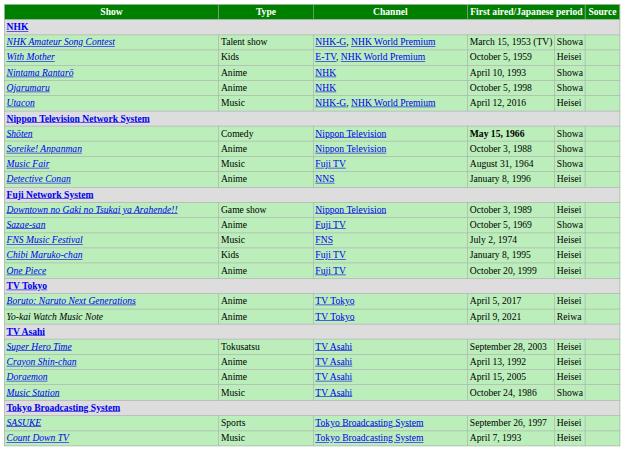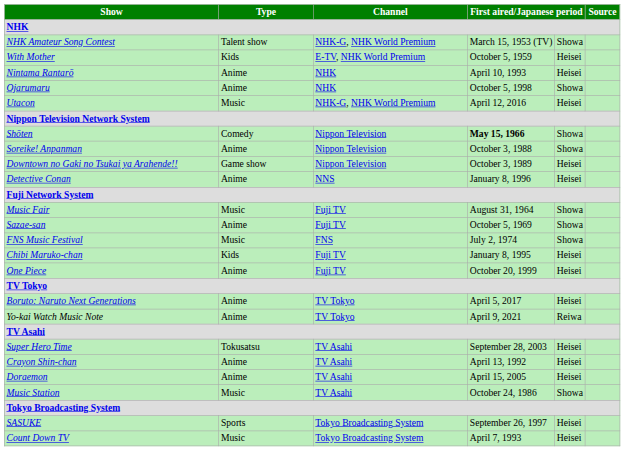 <table class="wikitable" style="background:#BEB">
 <tr>
 <th style="background:green; color:white; width:350px;">Show</th>
 <th style="background:green; color:white; width:150px;">Type</th>
 <th style="background:green; color:white; width:250px;">Channel</th>
 <th colspan="2"  style="background:green; color:white; width:150px;">First aired/Japanese period</th>
 <th style="background:green; color:white; width:50px;">Source</th>
 </tr>
 <tr>
 <td colspan="6" style="background:#DDD;"> <strong><a href='#'>NHK</a></strong></td>
 </tr>
 <tr>
 <td><em><a href='#'>NHK Amateur Song Contest</a></em></td>
 <td>Talent show</td>
 <td><a href='#'>NHK-G</a>, <a href='#'>NHK World Premium</a></td>
 <td>March 15, 1953 (TV)</td>
 <td>Showa</td>
 <td></td>
 </tr>
 <tr>
 <td><em><a href='#'>With Mother</a></em></td>
 <td>Kids</td>
 <td><a href='#'>E-TV</a>, <a href='#'>NHK World Premium</a></td>
 <td>October 5, 1959</td>
 <td>Heisei</td>
 <td></td>
 </tr>
 <tr>
 <td><em><a href='#'>Nintama Rantarō</a></em></td>
 <td>Anime</td>
 <td><a href='#'>NHK</a></td>
 <td>April 10, 1993</td>
-<td>Showa</td>
+<td>Heisei</td>
 <td></td>
 </tr>
 <tr>
 <td><em><a href='#'>Ojarumaru</a></em></td>
 <td>Anime</td>
 <td><a href='#'>NHK</a></td>
 <td>October 5, 1998</td>
 <td>Showa</td>
 <td></td>
 </tr>
 <tr>
 <td><em><a href='#'>Utacon</a></em></td>
 <td>Music</td>
 <td><a href='#'>NHK-G</a>, <a href='#'>NHK World Premium</a></td>
 <td>April 12, 2016</td>
 <td>Heisei</td>
 <td></td>
 </tr>
 <tr>
 <td colspan="6" style="background:#DDD;"> <strong><a href='#'>Nippon Television Network System</a></strong></td>
 </tr>
 <tr>
 <td><em><a href='#'>Shōten</a></em></td>
 <td>Comedy</td>
 <td><a href='#'>Nippon Television</a></td>
 <td><strong>May 15, 1966</strong></td>
 <td>Showa</td>
 <td></td>
 </tr>
 <tr>
 <td><em><a href='#'>Soreike! Anpanman</a></em></td>
 <td>Anime</td>
 <td><a href='#'>Nippon Television</a></td>
 <td>October 3, 1988</td>
 <td>Showa</td>
 <td></td>
 </tr>
 <tr>
-<td><em><a href='#'>Music Fair</a></em></td>
-<td>Music</td>
-<td><a href='#'>Fuji TV</a></td>
-<td>August 31, 1964</td>
-<td>Showa</td>
+<td><em><a href='#'>Downtown no Gaki no Tsukai ya Arahende!!</a></em></td>
+<td>Game show</td>
+<td><a href='#'>Nippon Television</a></td>
+<td>October 3, 1989</td>
+<td>Heisei</td>
 <td></td>
 </tr>
 <tr>
 <td><em><a href='#'>Detective Conan</a></em></td>
 <td>Anime</td>
 <td><a href='#'>NNS</a></td>
 <td>January 8, 1996</td>
 <td>Heisei</td>
 <td></td>
 </tr>
 <tr>
 <td colspan="6" style="background:#DDD;"><strong> <a href='#'>Fuji Network System</a></strong></td>
 </tr>
 <tr>
-<td><em><a href='#'>Downtown no Gaki no Tsukai ya Arahende!!</a></em></td>
-<td>Game show</td>
-<td><a href='#'>Nippon Television</a></td>
-<td>October 3, 1989</td>
-<td>Heisei</td>
+<td><em><a href='#'>Music Fair</a></em></td>
+<td>Music</td>
+<td><a href='#'>Fuji TV</a></td>
+<td>August 31, 1964</td>
+<td>Showa</td>
 <td></td>
 </tr>
 <tr>
 <td><em><a href='#'>Sazae-san</a></em></td>
 <td>Anime</td>
 <td><a href='#'>Fuji TV</a></td>
 <td>October 5, 1969</td>
 <td>Showa</td>
 <td></td>
 </tr>
 <tr>
 <td><em><a href='#'>FNS Music Festival</a></em></td>
 <td>Music</td>
 <td><a href='#'>FNS</a></td>
 <td>July 2, 1974</td>
-<td>Heisei</td>
+<td>Showa</td>
 <td></td>
 </tr>
 <tr>
 <td><em><a href='#'>Chibi Maruko-chan</a></em></td>
 <td>Kids</td>
 <td><a href='#'>Fuji TV</a></td>
 <td>January 8, 1995</td>
 <td>Heisei</td>
 <td></td>
 </tr>
 <tr>
 <td><em><a href='#'>One Piece</a></em></td>
 <td>Anime</td>
 <td><a href='#'>Fuji TV</a></td>
 <td>October 20, 1999</td>
 <td>Heisei</td>
 <td></td>
 </tr>
 <tr>
 <td colspan="6" style="background:#DDD;"> <strong><a href='#'>TV Tokyo</a></strong></td>
 </tr>
 <tr>
 <td><em><a href='#'>Boruto: Naruto Next Generations</a></em></td>
 <td>Anime</td>
 <td><a href='#'>TV Tokyo</a></td>
 <td>April 5, 2017</td>
 <td>Heisei</td>
 <td></td>
 </tr>
 <tr>
 <td><em>Yo-kai Watch Music Note</em></td>
 <td>Anime</td>
 <td><a href='#'>TV Tokyo</a></td>
 <td>April 9, 2021</td>
 <td>Reiwa</td>
 <td></td>
 </tr>
 <tr>
 <td colspan="6" style="background:#DDD;"> <strong><a href='#'>TV Asahi</a></strong></td>
 </tr>
 <tr>
 <td><em><a href='#'>Super Hero Time</a></em></td>
 <td>Tokusatsu</td>
 <td><a href='#'>TV Asahi</a></td>
 <td>September 28, 2003</td>
 <td>Heisei</td>
 <td></td>
 </tr>
 <tr>
 <td><em><a href='#'>Crayon Shin-chan</a></em></td>
 <td>Anime</td>
 <td><a href='#'>TV Asahi</a></td>
 <td>April 13, 1992</td>
 <td>Heisei</td>
 <td></td>
 </tr>
 <tr>
 <td><em><a href='#'>Doraemon</a></em></td>
 <td>Anime</td>
 <td><a href='#'>TV Asahi</a></td>
 <td>April 15, 2005</td>
 <td>Heisei</td>
 <td></td>
 </tr>
 <tr>
 <td><em><a href='#'>Music Station</a></em></td>
 <td>Music</td>
 <td><a href='#'>TV Asahi</a></td>
 <td>October 24, 1986</td>
 <td>Showa</td>
 <td></td>
 </tr>
 <tr>
 <td colspan="6" style="background:#DDD;"> <strong><a href='#'>Tokyo Broadcasting System</a></strong></td>
 </tr>
 <tr>
 <td><em><a href='#'>SASUKE</a></em></td>
 <td>Sports</td>
 <td><a href='#'>Tokyo Broadcasting System</a></td>
 <td>September 26, 1997</td>
 <td>Heisei</td>
 <td></td>
 </tr>
 <tr>
 <td><em><a href='#'>Count Down TV</a></em></td>
 <td>Music</td>
 <td><a href='#'>Tokyo Broadcasting System</a></td>
 <td>April 7, 1993</td>
 <td>Heisei</td>
 <td></td>
 </tr>
 </table>
